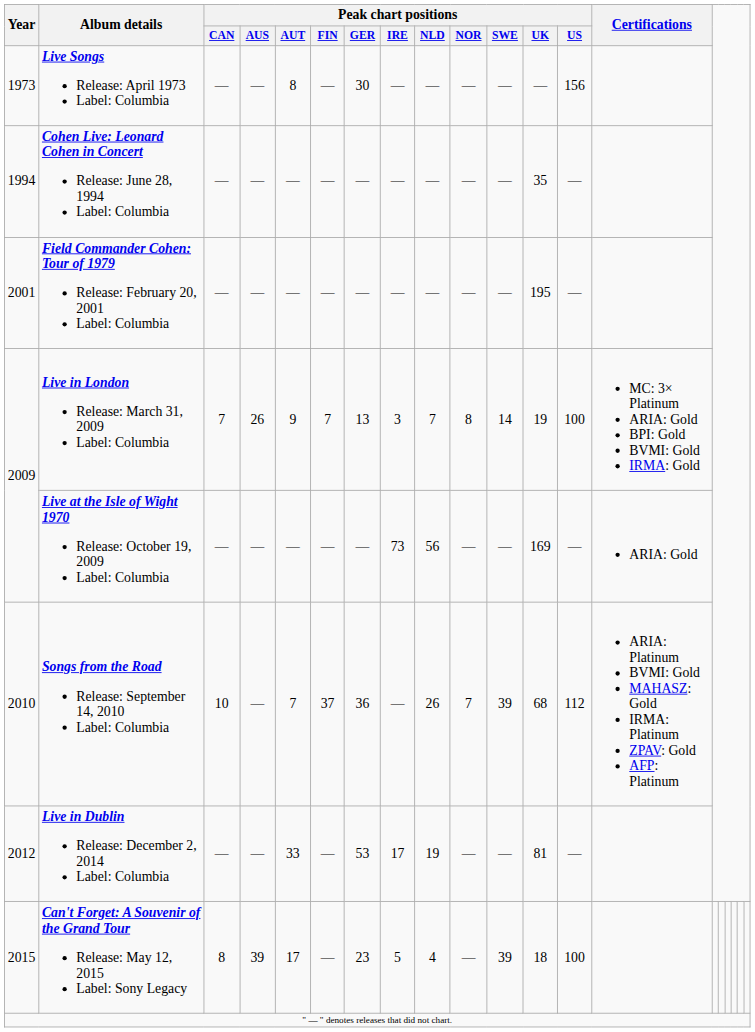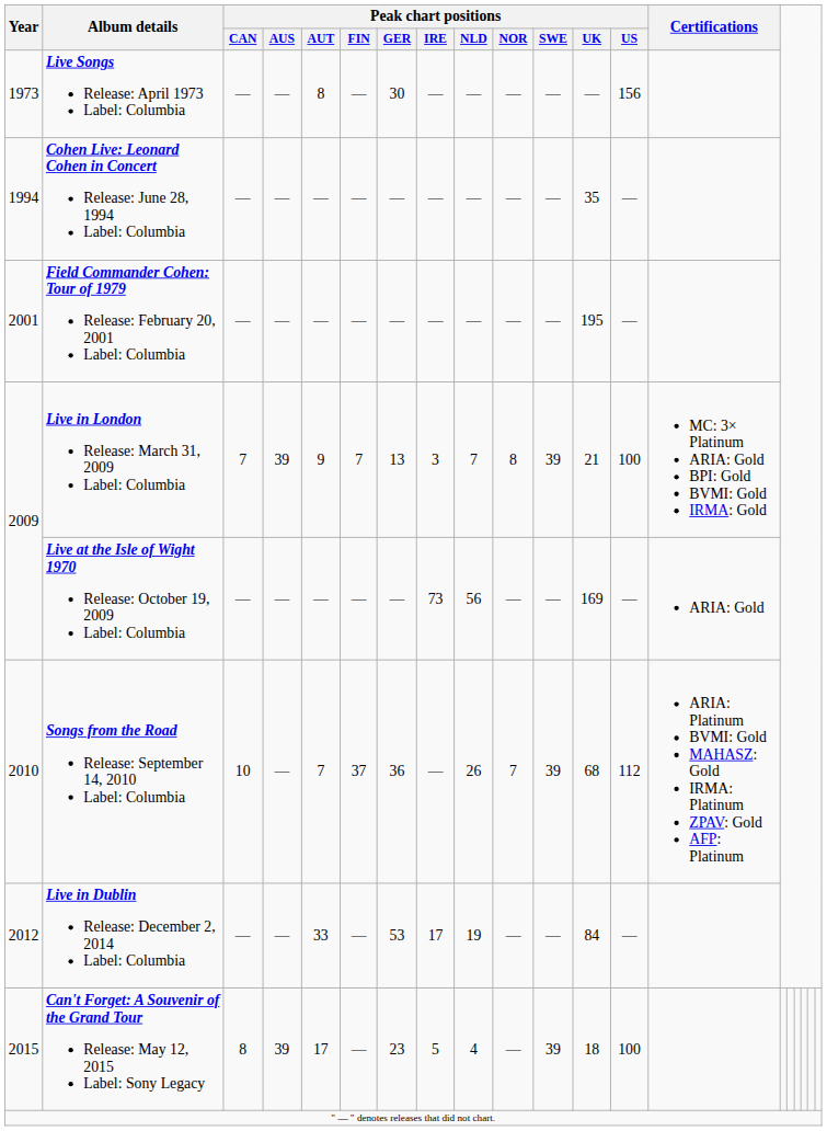 <table class="wikitable">
 <tr>
 <th rowspan="2" width="33">Year</th>
 <th rowspan="2" width="250">Album details</th>
 <th colspan="11">Peak chart positions</th>
 <th rowspan="2" width="150"><a href='#'>Certifications</a></th>
 </tr>
 <tr>
 <th style="width:3em;font-size:85%"><a href='#'>CAN</a><br></th>
 <th style="width:3em;font-size:85%"><a href='#'>AUS</a><br></th>
 <th style="width:3em;font-size:85%"><a href='#'>AUT</a><br></th>
 <th style="width:3em;font-size:85%"><a href='#'>FIN</a><br></th>
 <th style="width:3em;font-size:85%"><a href='#'>GER</a><br></th>
 <th style="width:3em;font-size:85%"><a href='#'>IRE</a> <br></th>
 <th style="width:3em;font-size:85%"><a href='#'>NLD</a><br></th>
 <th style="width:3em;font-size:85%"><a href='#'>NOR</a><br></th>
 <th style="width:3em;font-size:85%"><a href='#'>SWE</a><br></th>
 <th style="width:3em;font-size:85%"><a href='#'>UK</a><br></th>
 <th style="width:3em;font-size:85%"><a href='#'>US</a><br></th>
 </tr>
 <tr>
 <td align="center">1973</td>
 <td><strong><em><a href='#'>Live Songs</a></em></strong><br><ul><li>Release: April 1973</li><li>Label: Columbia</li></ul></td>
 <td align="center">—</td>
 <td align="center">—</td>
 <td align="center">8</td>
 <td align="center">—</td>
 <td align="center">30</td>
 <td align="center">—</td>
 <td align="center">—</td>
 <td align="center">—</td>
 <td align="center">—</td>
 <td align="center">—</td>
 <td align="center">156</td>
 <td></td>
 </tr>
 <tr>
 <td align="center">1994</td>
 <td><strong><em><a href='#'>Cohen Live: Leonard Cohen in Concert</a></em></strong><br><ul><li>Release: June 28, 1994</li><li>Label: Columbia</li></ul></td>
 <td align="center">—</td>
 <td align="center">—</td>
 <td align="center">—</td>
 <td align="center">—</td>
 <td align="center">—</td>
 <td align="center">—</td>
 <td align="center">—</td>
 <td align="center">—</td>
 <td align="center">—</td>
 <td align="center">35</td>
 <td align="center">—</td>
 <td></td>
 </tr>
 <tr>
 <td align="center">2001</td>
 <td><strong><em><a href='#'>Field Commander Cohen: Tour of 1979</a></em></strong><br><ul><li>Release: February 20, 2001</li><li>Label: Columbia</li></ul></td>
 <td align="center">—</td>
 <td align="center">—</td>
 <td align="center">—</td>
 <td align="center">—</td>
 <td align="center">—</td>
 <td align="center">—</td>
 <td align="center">—</td>
 <td align="center">—</td>
 <td align="center">—</td>
 <td align="center">195</td>
 <td align="center">—</td>
 <td></td>
 </tr>
 <tr>
 <td rowspan="2" align="center">2009</td>
 <td><strong><em><a href='#'>Live in London</a></em></strong><br><ul><li>Release: March 31, 2009</li><li>Label: Columbia</li></ul></td>
 <td align="center">7</td>
-<td align="center">26</td>
+<td align="center">39</td>
 <td align="center">9</td>
 <td align="center">7</td>
 <td align="center">13</td>
 <td align="center">3</td>
 <td align="center">7</td>
 <td align="center">8</td>
-<td align="center">14</td>
-<td align="center">19</td>
+<td align="center">39</td>
+<td align="center">21</td>
 <td align="center">100</td>
 <td><br><ul><li>MC: 3× Platinum</li><li>ARIA: Gold</li><li>BPI: Gold</li><li>BVMI: Gold</li><li><a href='#'>IRMA</a>: Gold</li></ul></td>
 </tr>
 <tr>
 <td><strong><em><a href='#'>Live at the Isle of Wight 1970</a></em></strong><br><ul><li>Release: October 19, 2009</li><li>Label: Columbia</li></ul></td>
 <td align="center">—</td>
 <td align="center">—</td>
 <td align="center">—</td>
 <td align="center">—</td>
 <td align="center">—</td>
 <td align="center">73</td>
 <td align="center">56</td>
 <td align="center">—</td>
 <td align="center">—</td>
 <td align="center">169</td>
 <td align="center">—</td>
 <td><br><ul><li>ARIA: Gold</li></ul></td>
 </tr>
 <tr>
 <td align="center">2010</td>
 <td><strong><em><a href='#'>Songs from the Road</a></em></strong><br><ul><li>Release: September 14, 2010</li><li>Label: Columbia</li></ul></td>
 <td align="center">10</td>
 <td align="center">—</td>
 <td align="center">7</td>
 <td align="center">37</td>
 <td align="center">36</td>
 <td align="center">—</td>
 <td align="center">26</td>
 <td align="center">7</td>
 <td align="center">39</td>
 <td align="center">68</td>
 <td align="center">112</td>
 <td><br><ul><li>ARIA: Platinum</li><li>BVMI: Gold</li><li><a href='#'>MAHASZ</a>: Gold</li><li>IRMA: Platinum</li><li><a href='#'>ZPAV</a>: Gold</li><li><a href='#'>AFP</a>: Platinum</li></ul></td>
 </tr>
 <tr>
 <td align="center">2012</td>
 <td><strong><em><a href='#'>Live in Dublin</a></em></strong><br><ul><li>Release: December 2, 2014</li><li>Label: Columbia</li></ul></td>
 <td align="center">—</td>
 <td align="center">—</td>
 <td align="center">33</td>
 <td align="center">—</td>
 <td align="center">53</td>
 <td align="center">17</td>
 <td align="center">19</td>
 <td align="center">—</td>
 <td align="center">—</td>
-<td align="center">81</td>
+<td align="center">84</td>
 <td align="center">—</td>
 <td></td>
 </tr>
 <tr>
 <td align="center">2015</td>
 <td><strong><em><a href='#'>Can't Forget: A Souvenir of the Grand Tour</a></em></strong><br><ul><li>Release: May 12, 2015</li><li>Label: Sony Legacy</li></ul></td>
 <td align="center">8</td>
 <td align="center">39</td>
 <td align="center">17</td>
 <td align="center">—</td>
 <td align="center">23</td>
 <td align="center">5</td>
 <td align="center">4</td>
 <td align="center">—</td>
 <td align="center">39</td>
 <td align="center">18</td>
 <td align="center">100</td>
 <td></td>
 <td></td>
 <td></td>
 <td></td>
 <td></td>
 <td></td>
 <td></td>
 </tr>
 <tr>
 <td align="center" colspan="30" style="font-size: 8pt">" — " denotes releases that did not chart.</td>
 </tr>
 </table>
